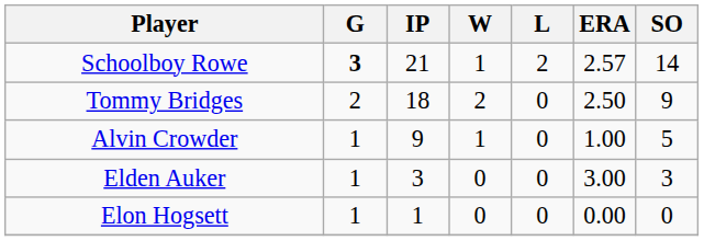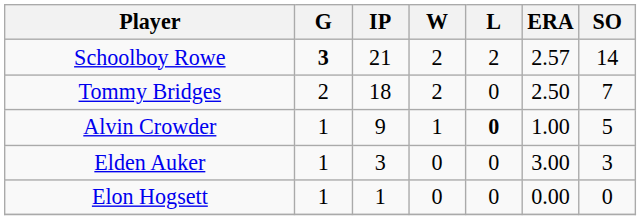 <table class="wikitable sortable">
 <tr>
 <th bgcolor="#DDDDFF" width="46%">Player</th>
 <th bgcolor="#DDDDFF" width="9%">G</th>
 <th bgcolor="#DDDDFF" width="9%">IP</th>
 <th bgcolor="#DDDDFF" width="9%">W</th>
 <th bgcolor="#DDDDFF" width="9%">L</th>
 <th bgcolor="#DDDDFF" width="9%">ERA</th>
 <th bgcolor="#DDDDFF" width="9%">SO</th>
 </tr>
 <tr align="center">
 <td><a href='#'>Schoolboy Rowe</a></td>
 <td><strong>3</strong></td>
 <td>21</td>
-<td>1</td>
+<td>2</td>
 <td>2</td>
 <td>2.57</td>
 <td>14</td>
 </tr>
 <tr align="center">
 <td><a href='#'>Tommy Bridges</a></td>
 <td>2</td>
 <td>18</td>
 <td>2</td>
 <td>0</td>
 <td>2.50</td>
-<td>9</td>
+<td>7</td>
 </tr>
 <tr align="center">
 <td><a href='#'>Alvin Crowder</a></td>
 <td>1</td>
 <td>9</td>
 <td>1</td>
-<td>0</td>
+<td><strong>0</strong></td>
 <td>1.00</td>
 <td>5</td>
 </tr>
 <tr align="center">
 <td><a href='#'>Elden Auker</a></td>
 <td>1</td>
 <td>3</td>
 <td>0</td>
 <td>0</td>
 <td>3.00</td>
 <td>3</td>
 </tr>
 <tr align="center">
 <td><a href='#'>Elon Hogsett</a></td>
 <td>1</td>
 <td>1</td>
 <td>0</td>
 <td>0</td>
 <td>0.00</td>
 <td>0</td>
 </tr>
 <tr>
 </tr>
 </table>
